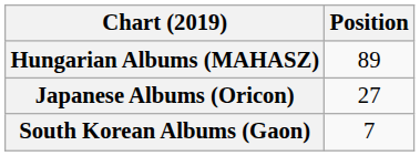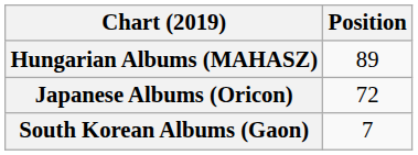 <table class="wikitable sortable plainrowheaders" style="text-align:center">
 <tr>
 <th scope="col">Chart (2019)</th>
 <th scope="col">Position</th>
 </tr>
 <tr>
 <th scope="row">Hungarian Albums (MAHASZ)</th>
 <td>89</td>
 </tr>
 <tr>
 <th scope="row">Japanese Albums (Oricon)</th>
-<td>27</td>
+<td>72</td>
 </tr>
 <tr>
 <th scope="row">South Korean Albums (Gaon)</th>
 <td>7</td>
 </tr>
 </table>
